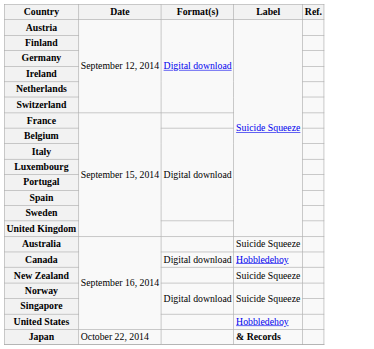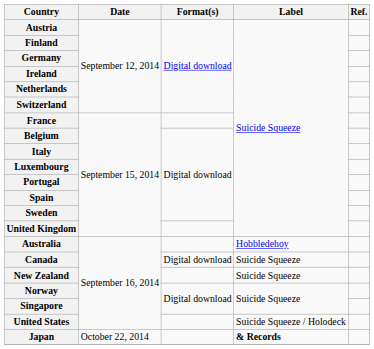 <table class="wikitable plainrowheaders">
 <tr>
 <th scope=col>Country</th>
 <th scope=col>Date</th>
 <th scope=col>Format(s)</th>
 <th scope=col>Label</th>
 <th scope=col>Ref.</th>
 </tr>
 <tr>
 <th scope=row>Austria</th>
 <td rowspan=6>September 12, 2014</td>
 <td rowspan=6><a href='#'>Digital download</a></td>
 <td rowspan=14><a href='#'>Suicide Squeeze</a></td>
 <td></td>
 </tr>
 <tr>
 <th scope=row>Finland</th>
 <td></td>
 </tr>
 <tr>
 <th scope=row>Germany</th>
 <td></td>
 </tr>
 <tr>
 <th scope=row>Ireland</th>
 <td></td>
 </tr>
 <tr>
 <th scope=row>Netherlands</th>
 <td></td>
 </tr>
 <tr>
 <th scope=row>Switzerland</th>
 <td></td>
 </tr>
 <tr>
 <th scope=row>France</th>
 <td rowspan=8>September 15, 2014</td>
 <td></td>
 <td></td>
 </tr>
 <tr>
 <th scope=row>Belgium</th>
 <td rowspan=6>Digital download</td>
 <td></td>
 </tr>
 <tr>
 <th scope=row>Italy</th>
 <td></td>
 </tr>
 <tr>
 <th scope=row>Luxembourg</th>
 <td></td>
 </tr>
 <tr>
 <th scope=row>Portugal</th>
 <td></td>
 </tr>
 <tr>
 <th scope=row>Spain</th>
 <td></td>
 </tr>
 <tr>
 <th scope=row>Sweden</th>
 <td></td>
 </tr>
 <tr>
 <th scope=row>United Kingdom</th>
 <td></td>
 <td></td>
 </tr>
 <tr>
 <th scope=row>Australia</th>
 <td rowspan=6>September 16, 2014</td>
 <td></td>
-<td>Suicide Squeeze</td>
+<td><a href='#'>Hobbledehoy</a></td>
 <td></td>
 </tr>
 <tr>
 <th scope=row>Canada</th>
 <td>Digital download</td>
-<td><a href='#'>Hobbledehoy</a></td>
+<td>Suicide Squeeze</td>
 <td></td>
 </tr>
 <tr>
 <th scope=row>New Zealand</th>
 <td></td>
 <td>Suicide Squeeze</td>
 <td></td>
 </tr>
 <tr>
 <th scope=row>Norway</th>
 <td rowspan=2>Digital download</td>
 <td rowspan=2>Suicide Squeeze</td>
 <td></td>
 </tr>
 <tr>
 <th scope=row>Singapore</th>
 <td></td>
 </tr>
 <tr>
 <th scope=row>United States</th>
 <td></td>
-<td><a href='#'>Hobbledehoy</a></td>
+<td>Suicide Squeeze / Holodeck</td>
 <td></td>
 </tr>
 <tr>
 <th scope=row>Japan</th>
 <td>October 22, 2014</td>
 <td></td>
 <td><strong>& Records</strong></td>
 <td></td>
 </tr>
 <tr>
 </tr>
 </table>
